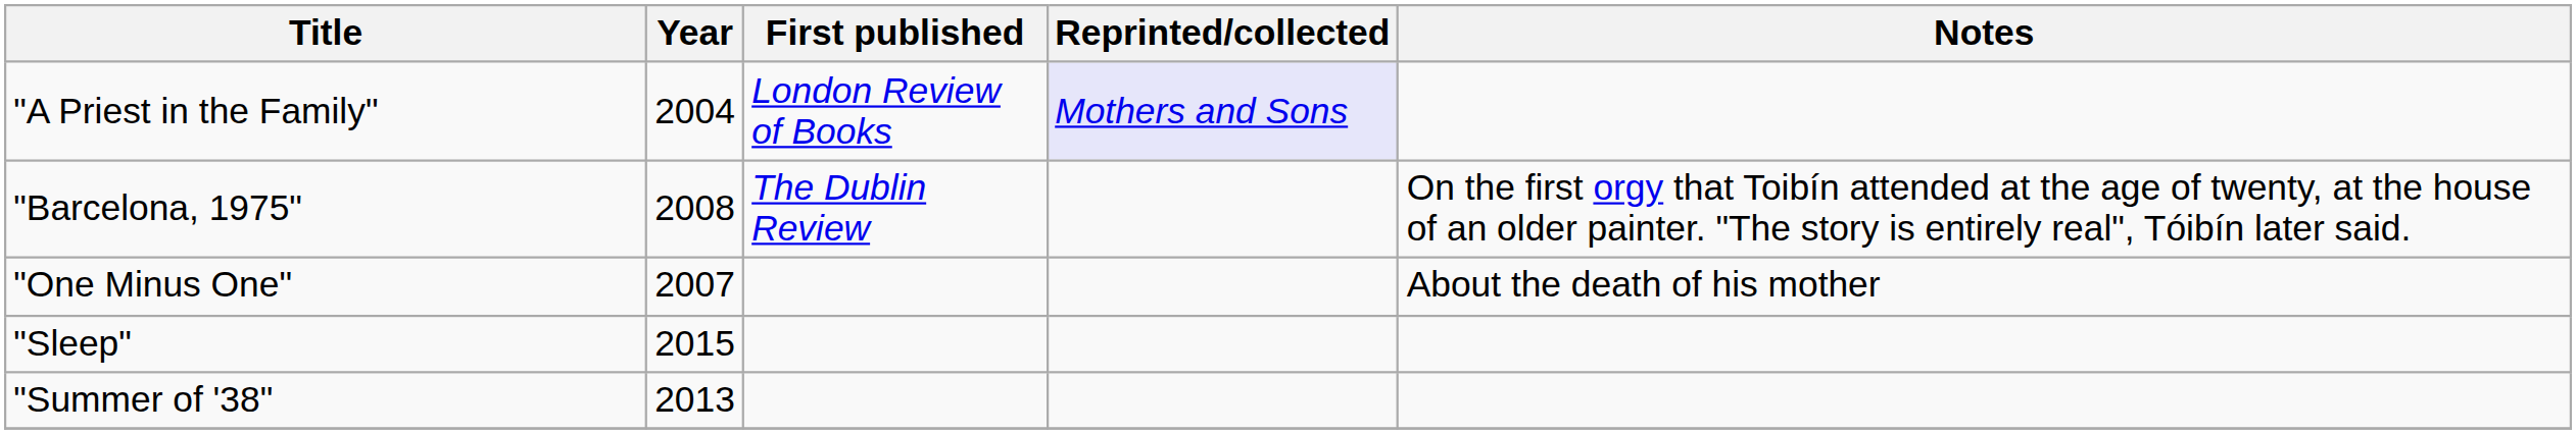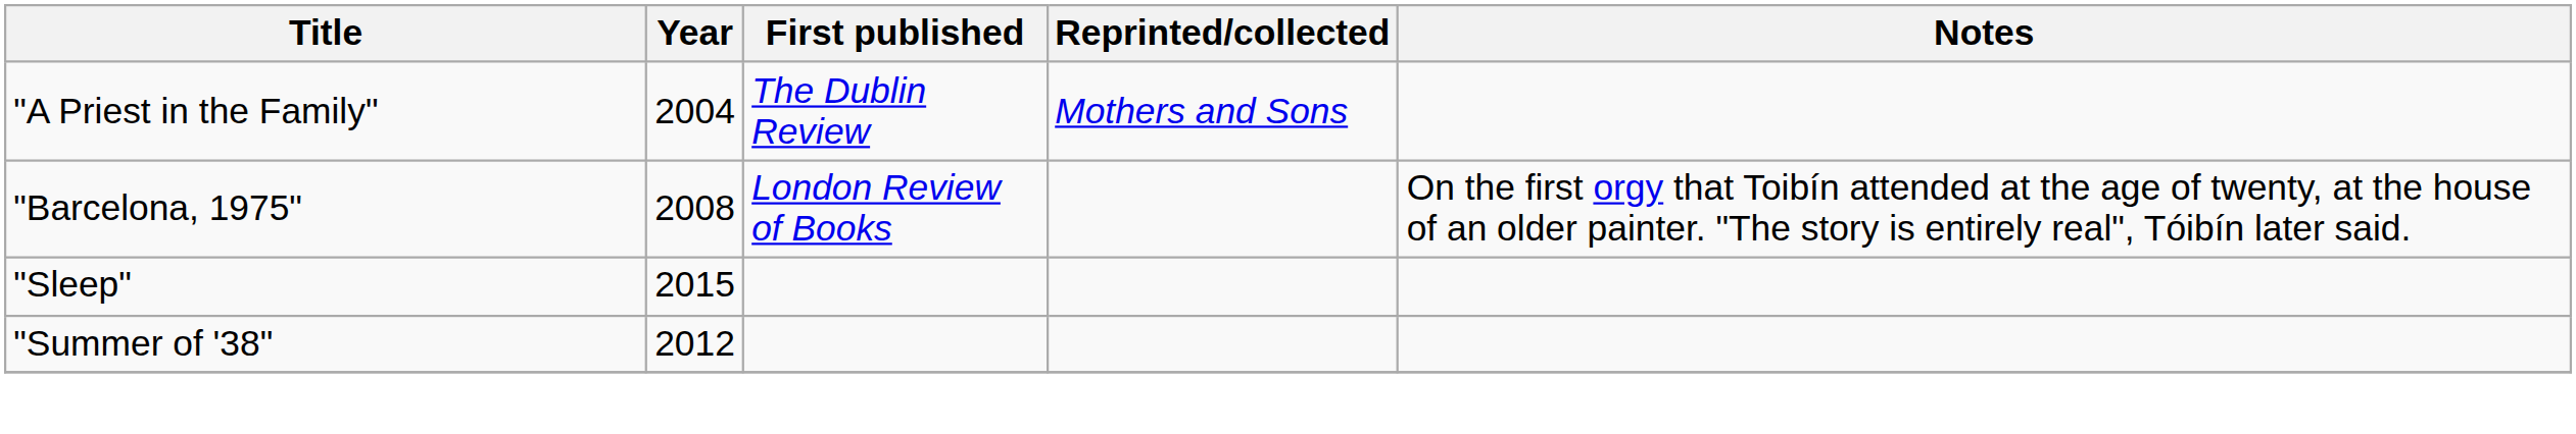 <table class='wikitable sortable' width='90%'>
 <tr>
 <th width=25%>Title</th>
 <th>Year</th>
 <th>First published</th>
 <th>Reprinted/collected</th>
 <th>Notes</th>
 </tr>
 <tr>
 <td>"A Priest in the Family"</td>
 <td>2004</td>
-<td><em><a href='#'>London Review of Books</a></em></td>
-<td style="background: lavender;"><em><a href='#'>Mothers and Sons</a></em></td>
+<td><em><a href='#'>The Dublin Review</a></em></td>
+<td><em><a href='#'>Mothers and Sons</a></em></td>
 <td></td>
 </tr>
 <tr>
 <td>"Barcelona, 1975"</td>
 <td>2008</td>
-<td><em><a href='#'>The Dublin Review</a></em></td>
+<td><em><a href='#'>London Review of Books</a></em></td>
 <td></td>
 <td>On the first <a href='#'>orgy</a> that Toibín attended at the age of twenty, at the house of an older painter. "The story is entirely real", Tóibín later said.</td>
-</tr>
-<tr>
-<td>"One Minus One"</td>
-<td>2007</td>
-<td></td>
-<td></td>
-<td>About the death of his mother</td>
 </tr>
 <tr>
 <td>"Sleep"</td>
 <td>2015</td>
 <td></td>
 <td></td>
 <td></td>
 </tr>
 <tr>
 <td>"Summer of '38"</td>
-<td>2013</td>
+<td>2012</td>
 <td></td>
 <td></td>
 <td></td>
 </tr>
 <tr>
 </tr>
 </table>
